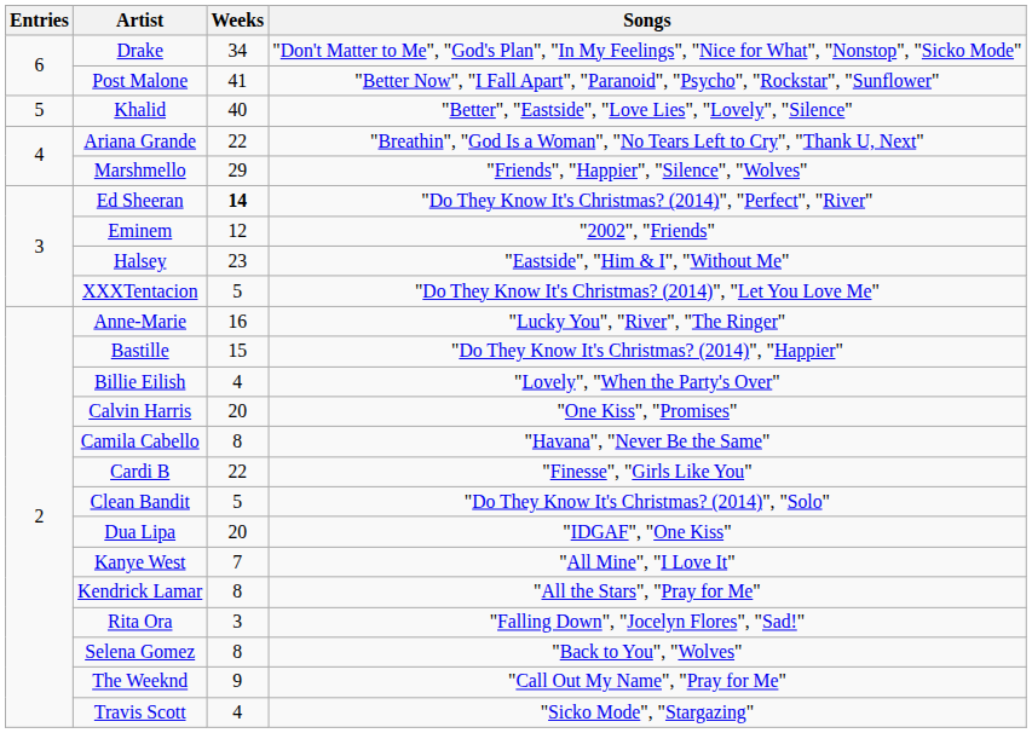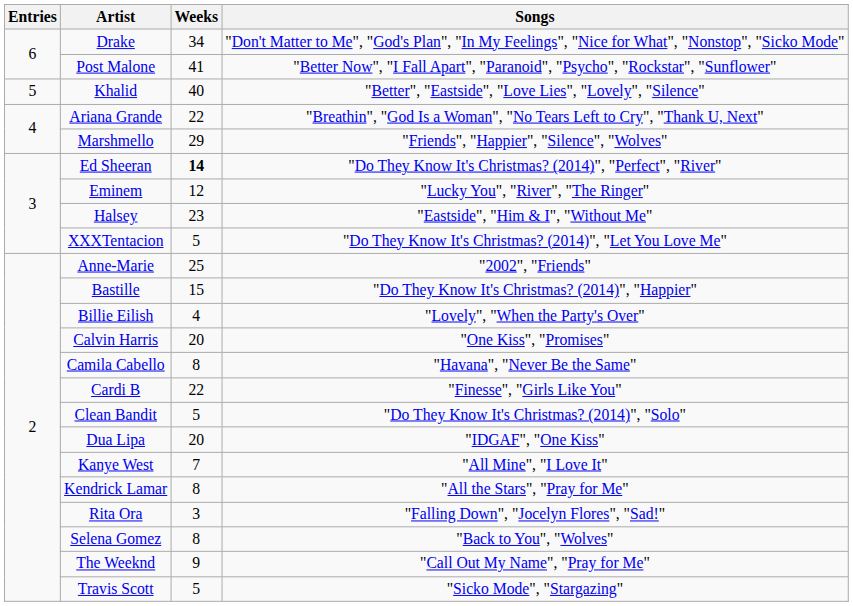 <table class="wikitable sortable" style="text-align: center;">
 <tr>
 <th>Entries</th>
 <th>Artist</th>
 <th>Weeks</th>
 <th>Songs</th>
 </tr>
 <tr>
 <td rowspan="2" style="text-align:center">6</td>
 <td><a href='#'>Drake</a></td>
 <td>34</td>
 <td>"<a href='#'>Don't Matter to Me</a>", "<a href='#'>God's Plan</a>", "<a href='#'>In My Feelings</a>", "<a href='#'>Nice for What</a>", "<a href='#'>Nonstop</a>", "<a href='#'>Sicko Mode</a>"</td>
 </tr>
 <tr>
 <td><a href='#'>Post Malone</a></td>
 <td>41</td>
 <td>"<a href='#'>Better Now</a>", "<a href='#'>I Fall Apart</a>", "<a href='#'>Paranoid</a>", "<a href='#'>Psycho</a>", "<a href='#'>Rockstar</a>", "<a href='#'>Sunflower</a>"</td>
 </tr>
 <tr>
 <td rowspan="1" style="text-align:center">5</td>
 <td><a href='#'>Khalid</a></td>
 <td>40</td>
 <td>"<a href='#'>Better</a>", "<a href='#'>Eastside</a>", "<a href='#'>Love Lies</a>", "<a href='#'>Lovely</a>", "<a href='#'>Silence</a>"</td>
 </tr>
 <tr>
 <td rowspan="2" style="text-align:center">4</td>
 <td><a href='#'>Ariana Grande</a></td>
 <td>22</td>
 <td>"<a href='#'>Breathin</a>", "<a href='#'>God Is a Woman</a>", "<a href='#'>No Tears Left to Cry</a>", "<a href='#'>Thank U, Next</a>"</td>
 </tr>
 <tr>
 <td><a href='#'>Marshmello</a></td>
 <td>29</td>
 <td>"<a href='#'>Friends</a>", "<a href='#'>Happier</a>", "<a href='#'>Silence</a>", "<a href='#'>Wolves</a>"</td>
 </tr>
 <tr>
 <td rowspan="4" style="text-align:center">3</td>
 <td><a href='#'>Ed Sheeran</a></td>
 <td><strong>14</strong></td>
 <td>"<a href='#'>Do They Know It's Christmas? (2014)</a>", "<a href='#'>Perfect</a>", "<a href='#'>River</a>"</td>
 </tr>
 <tr>
 <td><a href='#'>Eminem</a></td>
 <td>12</td>
-<td>"<a href='#'>2002</a>", "<a href='#'>Friends</a>"</td>
+<td>"<a href='#'>Lucky You</a>", "<a href='#'>River</a>", "<a href='#'>The Ringer</a>"</td>
 </tr>
 <tr>
 <td><a href='#'>Halsey</a></td>
 <td>23</td>
 <td>"<a href='#'>Eastside</a>", "<a href='#'>Him & I</a>", "<a href='#'>Without Me</a>"</td>
 </tr>
 <tr>
 <td><a href='#'>XXXTentacion</a></td>
 <td>5</td>
 <td>"<a href='#'>Do They Know It's Christmas? (2014)</a>", "<a href='#'>Let You Love Me</a>"</td>
 </tr>
 <tr>
 <td rowspan="14" style="text-align:center">2</td>
 <td><a href='#'>Anne-Marie</a></td>
-<td>16</td>
-<td>"<a href='#'>Lucky You</a>", "<a href='#'>River</a>", "<a href='#'>The Ringer</a>"</td>
+<td>25</td>
+<td>"<a href='#'>2002</a>", "<a href='#'>Friends</a>"</td>
 </tr>
 <tr>
 <td><a href='#'>Bastille</a></td>
 <td>15</td>
 <td>"<a href='#'>Do They Know It's Christmas? (2014)</a>", "<a href='#'>Happier</a>"</td>
 </tr>
 <tr>
 <td><a href='#'>Billie Eilish</a></td>
 <td>4</td>
 <td>"<a href='#'>Lovely</a>", "<a href='#'>When the Party's Over</a>"</td>
 </tr>
 <tr>
 <td><a href='#'>Calvin Harris</a></td>
 <td>20</td>
 <td>"<a href='#'>One Kiss</a>", "<a href='#'>Promises</a>"</td>
 </tr>
 <tr>
 <td><a href='#'>Camila Cabello</a></td>
 <td>8</td>
 <td>"<a href='#'>Havana</a>", "<a href='#'>Never Be the Same</a>"</td>
 </tr>
 <tr>
 <td><a href='#'>Cardi B</a></td>
 <td>22</td>
 <td>"<a href='#'>Finesse</a>", "<a href='#'>Girls Like You</a>"</td>
 </tr>
 <tr>
 <td><a href='#'>Clean Bandit</a></td>
 <td>5</td>
 <td>"<a href='#'>Do They Know It's Christmas? (2014)</a>", "<a href='#'>Solo</a>"</td>
 </tr>
 <tr>
 <td><a href='#'>Dua Lipa</a></td>
 <td>20</td>
 <td>"<a href='#'>IDGAF</a>", "<a href='#'>One Kiss</a>"</td>
 </tr>
 <tr>
 <td><a href='#'>Kanye West</a></td>
 <td>7</td>
 <td>"<a href='#'>All Mine</a>", "<a href='#'>I Love It</a>"</td>
 </tr>
 <tr>
 <td><a href='#'>Kendrick Lamar</a></td>
 <td>8</td>
 <td>"<a href='#'>All the Stars</a>", "<a href='#'>Pray for Me</a>"</td>
 </tr>
 <tr>
 <td><a href='#'>Rita Ora</a></td>
 <td>3</td>
 <td>"<a href='#'>Falling Down</a>", "<a href='#'>Jocelyn Flores</a>", "<a href='#'>Sad!</a>"</td>
 </tr>
 <tr>
 <td><a href='#'>Selena Gomez</a></td>
 <td>8</td>
 <td>"<a href='#'>Back to You</a>", "<a href='#'>Wolves</a>"</td>
 </tr>
 <tr>
 <td><a href='#'>The Weeknd</a></td>
 <td>9</td>
 <td>"<a href='#'>Call Out My Name</a>", "<a href='#'>Pray for Me</a>"</td>
 </tr>
 <tr>
 <td><a href='#'>Travis Scott</a></td>
-<td>4</td>
+<td>5</td>
 <td>"<a href='#'>Sicko Mode</a>", "<a href='#'>Stargazing</a>"</td>
 </tr>
 </table>
